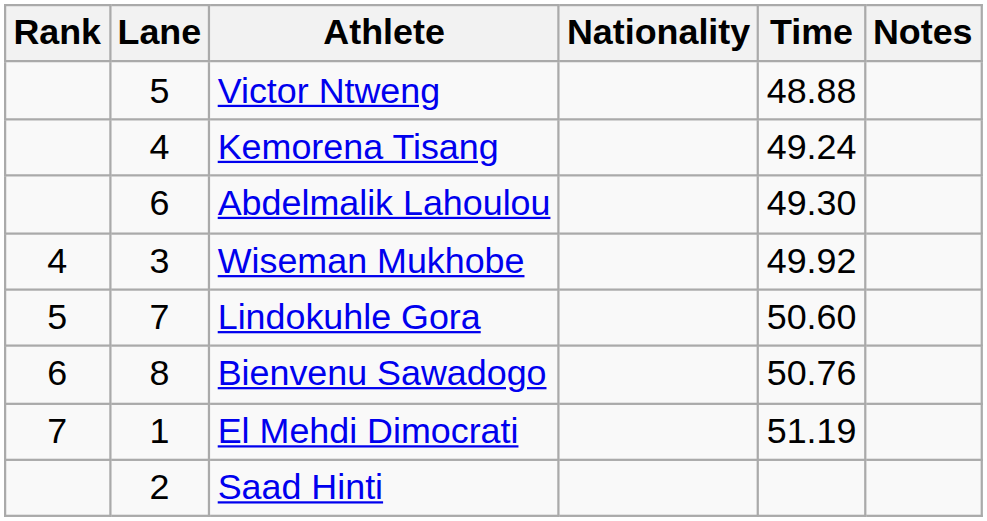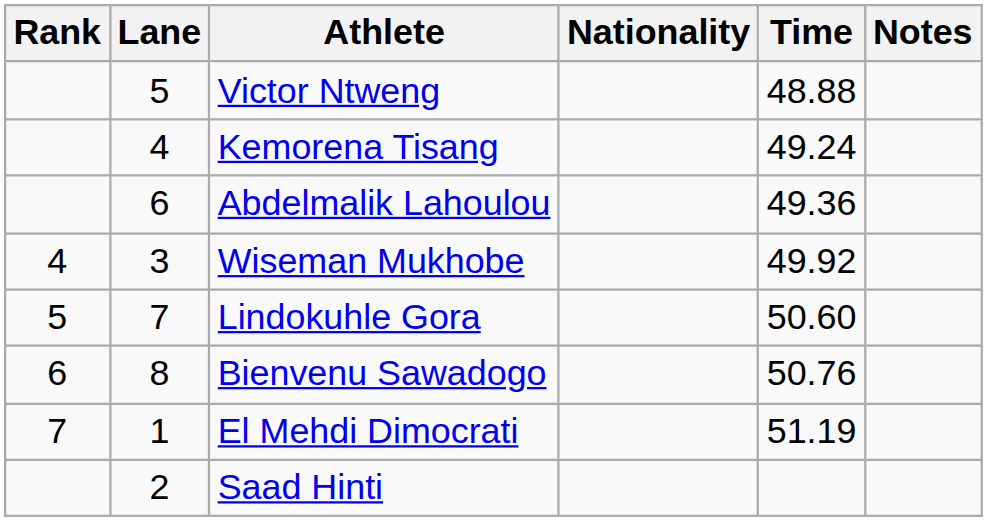 <table class="wikitable sortable" style="text-align:center">
 <tr>
 <th>Rank</th>
 <th>Lane</th>
 <th>Athlete</th>
 <th>Nationality</th>
 <th>Time</th>
 <th>Notes</th>
 </tr>
 <tr>
 <td></td>
 <td>5</td>
 <td align="left"><a href='#'>Victor Ntweng</a></td>
 <td align=left></td>
 <td>48.88</td>
 <td></td>
 </tr>
 <tr>
 <td></td>
 <td>4</td>
 <td align="left"><a href='#'>Kemorena Tisang</a></td>
 <td align=left></td>
 <td>49.24</td>
 <td></td>
 </tr>
 <tr>
 <td></td>
 <td>6</td>
 <td align="left"><a href='#'>Abdelmalik Lahoulou</a></td>
 <td align=left></td>
-<td>49.30</td>
+<td>49.36</td>
 <td></td>
 </tr>
 <tr>
 <td>4</td>
 <td>3</td>
 <td align="left"><a href='#'>Wiseman Mukhobe</a></td>
 <td align=left></td>
 <td>49.92</td>
 <td></td>
 </tr>
 <tr>
 <td>5</td>
 <td>7</td>
 <td align="left"><a href='#'>Lindokuhle Gora</a></td>
 <td align=left></td>
 <td>50.60</td>
 <td></td>
 </tr>
 <tr>
 <td>6</td>
 <td>8</td>
 <td align="left"><a href='#'>Bienvenu Sawadogo</a></td>
 <td align=left></td>
 <td>50.76</td>
 <td></td>
 </tr>
 <tr>
 <td>7</td>
 <td>1</td>
 <td align="left"><a href='#'>El Mehdi Dimocrati</a></td>
 <td align=left></td>
 <td>51.19</td>
 <td></td>
 </tr>
 <tr>
 <td></td>
 <td>2</td>
 <td align="left"><a href='#'>Saad Hinti</a></td>
 <td align=left></td>
 <td></td>
 <td></td>
 </tr>
 </table>
